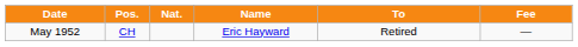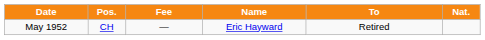 <table class="wikitable"  style="text-align:center; font-size:90%; ">
 <tr>
 <th style="background-color:#F68712; color:#FFFFFF; width:120px;">Date</th>
 <th style="background-color:#F68712; color:#FFFFFF; width:50px;">Pos.</th>
-<th style="background-color:#F68712; color:#FFFFFF; width:50px;">Nat.</th>
+<th style="background-color:#F68712; color:#FFFFFF; width:110px;">Fee</th>
 <th style="background-color:#F68712; color:#FFFFFF; width:150px;">Name</th>
 <th style="background-color:#F68712; color:#FFFFFF; width:200px;">To</th>
-<th style="background-color:#F68712; color:#FFFFFF; width:110px;">Fee</th>
+<th style="background-color:#F68712; color:#FFFFFF; width:50px;">Nat.</th>
 </tr>
 <tr>
 <td>May 1952</td>
 <td><a href='#'>CH</a></td>
-<td></td>
+<td>—</td>
 <td><a href='#'>Eric Hayward</a></td>
 <td>Retired</td>
-<td>—</td>
+<td></td>
 </tr>
 </table>
